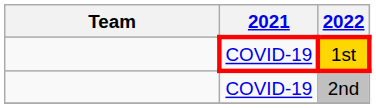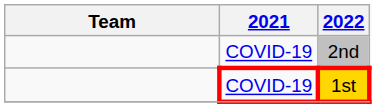 <table class="wikitable sortable" style="text-align:center; font-size:80%">
 <tr>
 <th width=140>Team</th>
 <th><a href='#'>2021</a></th>
 <th><a href='#'>2022</a></th>
 </tr>
 <tr>
 <td align=left></td>
+<td><a href='#'>COVID-19</a></td>
+<td bgcolor=silver>2nd</td>
+</tr>
+<tr>
+<td align=left></td>
 <td style="border:3px solid red"><a href='#'>COVID-19</a></td>
 <td style="border:3px solid red" bgcolor=gold>1st</td>
 </tr>
 <tr>
-<td align=left></td>
-<td><a href='#'>COVID-19</a></td>
-<td bgcolor=silver>2nd</td>
-</tr>
-<tr>
 </tr>
 </table>
